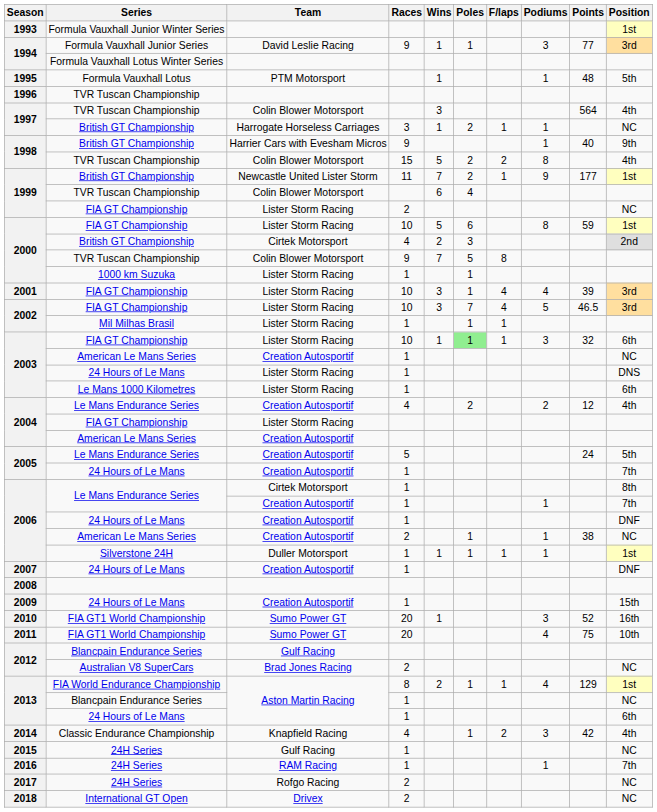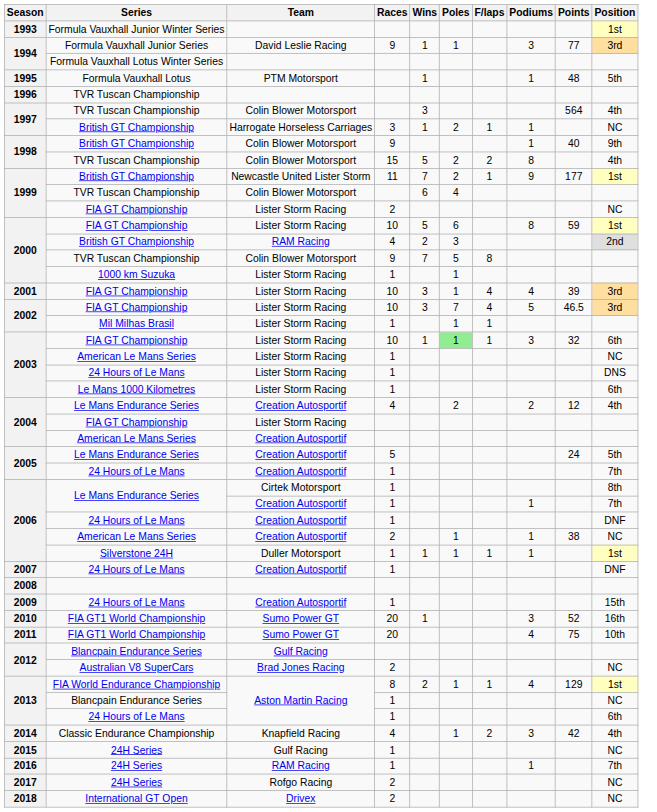 <table class="wikitable" style="font-size: 90%; text-align:center">
 <tr>
 <th>Season</th>
 <th>Series</th>
 <th>Team</th>
 <th>Races</th>
 <th>Wins</th>
 <th>Poles</th>
 <th>F/laps</th>
 <th>Podiums</th>
 <th>Points</th>
 <th>Position</th>
 </tr>
 <tr>
 <th>1993</th>
 <td align="left">Formula Vauxhall Junior Winter Series</td>
 <td align="left"></td>
 <td></td>
 <td></td>
 <td></td>
 <td></td>
 <td></td>
 <td></td>
 <td style="background:#FFFFBF;">1st</td>
 </tr>
 <tr>
 <th rowspan="2">1994</th>
 <td>Formula Vauxhall Junior Series</td>
 <td>David Leslie Racing</td>
 <td>9</td>
 <td>1</td>
 <td>1</td>
 <td></td>
 <td>3</td>
 <td>77</td>
 <td style="background:#FFDF9F;">3rd</td>
 </tr>
 <tr>
 <td>Formula Vauxhall Lotus Winter Series</td>
 <td></td>
 <td></td>
 <td></td>
 <td></td>
 <td></td>
 <td></td>
 <td></td>
 <td></td>
 </tr>
 <tr>
 <th>1995</th>
 <td>Formula Vauxhall Lotus</td>
 <td>PTM Motorsport</td>
 <td></td>
 <td>1</td>
 <td></td>
 <td></td>
 <td>1</td>
 <td>48</td>
 <td>5th</td>
 </tr>
 <tr>
 <th>1996</th>
 <td>TVR Tuscan Championship</td>
 <td></td>
 <td></td>
 <td></td>
 <td></td>
 <td></td>
 <td></td>
 <td></td>
 <td></td>
 </tr>
 <tr>
 <th rowspan="2">1997</th>
 <td>TVR Tuscan Championship</td>
 <td>Colin Blower Motorsport</td>
 <td></td>
 <td>3</td>
 <td></td>
 <td></td>
 <td></td>
 <td>564</td>
 <td>4th</td>
 </tr>
 <tr>
 <td><a href='#'>British GT Championship</a></td>
 <td>Harrogate Horseless Carriages</td>
 <td>3</td>
 <td>1</td>
 <td>2</td>
 <td>1</td>
 <td>1</td>
 <td></td>
 <td>NC</td>
 </tr>
 <tr>
 <th rowspan="2">1998</th>
 <td><a href='#'>British GT Championship</a></td>
-<td>Harrier Cars with Evesham Micros</td>
+<td>Colin Blower Motorsport</td>
 <td>9</td>
 <td></td>
 <td></td>
 <td></td>
 <td>1</td>
 <td>40</td>
 <td>9th</td>
 </tr>
 <tr>
 <td>TVR Tuscan Championship</td>
 <td>Colin Blower Motorsport</td>
 <td>15</td>
 <td>5</td>
 <td>2</td>
 <td>2</td>
 <td>8</td>
 <td></td>
 <td>4th</td>
 </tr>
 <tr>
 <th rowspan="3">1999</th>
 <td><a href='#'>British GT Championship</a></td>
 <td>Newcastle United Lister Storm</td>
 <td>11</td>
 <td>7</td>
 <td>2</td>
 <td>1</td>
 <td>9</td>
 <td>177</td>
 <td style="background:#FFFFBF;">1st</td>
 </tr>
 <tr>
 <td>TVR Tuscan Championship</td>
 <td>Colin Blower Motorsport</td>
 <td></td>
 <td>6</td>
 <td>4</td>
 <td></td>
 <td></td>
 <td></td>
 <td></td>
 </tr>
 <tr>
 <td><a href='#'>FIA GT Championship</a></td>
 <td>Lister Storm Racing</td>
 <td>2</td>
 <td></td>
 <td></td>
 <td></td>
 <td></td>
 <td></td>
 <td>NC</td>
 </tr>
 <tr>
 <th rowspan="4">2000</th>
 <td><a href='#'>FIA GT Championship</a></td>
 <td>Lister Storm Racing</td>
 <td>10</td>
 <td>5</td>
 <td>6</td>
 <td></td>
 <td>8</td>
 <td>59</td>
 <td style="background:#FFFFBF;">1st</td>
 </tr>
 <tr>
 <td><a href='#'>British GT Championship</a></td>
-<td>Cirtek Motorsport</td>
+<td><a href='#'>RAM Racing</a></td>
 <td>4</td>
 <td>2</td>
 <td>3</td>
 <td></td>
 <td></td>
 <td></td>
 <td style="background:#DFDFDF;">2nd</td>
 </tr>
 <tr>
 <td>TVR Tuscan Championship</td>
 <td>Colin Blower Motorsport</td>
 <td>9</td>
 <td>7</td>
 <td>5</td>
 <td>8</td>
 <td></td>
 <td></td>
 <td></td>
 </tr>
 <tr>
 <td><a href='#'>1000 km Suzuka</a></td>
 <td>Lister Storm Racing</td>
 <td>1</td>
 <td></td>
 <td>1</td>
 <td></td>
 <td></td>
 <td></td>
 <td></td>
 </tr>
 <tr>
 <th>2001</th>
 <td><a href='#'>FIA GT Championship</a></td>
 <td>Lister Storm Racing</td>
 <td>10</td>
 <td>3</td>
 <td>1</td>
 <td>4</td>
 <td>4</td>
 <td>39</td>
 <td style="background:#FFDF9F;">3rd</td>
 </tr>
 <tr>
 <th rowspan="2">2002</th>
 <td><a href='#'>FIA GT Championship</a></td>
 <td>Lister Storm Racing</td>
 <td>10</td>
 <td>3</td>
 <td>7</td>
 <td>4</td>
 <td>5</td>
 <td>46.5</td>
 <td style="background:#FFDF9F;">3rd</td>
 </tr>
 <tr>
 <td><a href='#'>Mil Milhas Brasil</a></td>
 <td>Lister Storm Racing</td>
 <td>1</td>
 <td></td>
 <td>1</td>
 <td>1</td>
 <td></td>
 <td></td>
 <td></td>
 </tr>
 <tr>
 <th rowspan="4">2003</th>
 <td><a href='#'>FIA GT Championship</a></td>
 <td>Lister Storm Racing</td>
 <td>10</td>
 <td>1</td>
 <td style="background: lightgreen;">1</td>
 <td>1</td>
 <td>3</td>
 <td>32</td>
 <td>6th</td>
 </tr>
 <tr>
 <td><a href='#'>American Le Mans Series</a></td>
-<td><a href='#'>Creation Autosportif</a></td>
+<td>Lister Storm Racing</td>
 <td>1</td>
 <td></td>
 <td></td>
 <td></td>
 <td></td>
 <td></td>
 <td>NC</td>
 </tr>
 <tr>
 <td><a href='#'>24 Hours of Le Mans</a></td>
 <td>Lister Storm Racing</td>
 <td>1</td>
 <td></td>
 <td></td>
 <td></td>
 <td></td>
 <td></td>
 <td>DNS</td>
 </tr>
 <tr>
 <td><a href='#'>Le Mans 1000 Kilometres</a></td>
 <td>Lister Storm Racing</td>
 <td>1</td>
 <td></td>
 <td></td>
 <td></td>
 <td></td>
 <td></td>
 <td>6th</td>
 </tr>
 <tr>
 <th rowspan="3">2004</th>
 <td><a href='#'>Le Mans Endurance Series</a></td>
 <td><a href='#'>Creation Autosportif</a></td>
 <td>4</td>
 <td></td>
 <td>2</td>
 <td></td>
 <td>2</td>
 <td>12</td>
 <td>4th</td>
 </tr>
 <tr>
 <td><a href='#'>FIA GT Championship</a></td>
 <td>Lister Storm Racing</td>
 <td></td>
 <td></td>
 <td></td>
 <td></td>
 <td></td>
 <td></td>
 <td></td>
 </tr>
 <tr>
 <td><a href='#'>American Le Mans Series</a></td>
 <td><a href='#'>Creation Autosportif</a></td>
 <td></td>
 <td></td>
 <td></td>
 <td></td>
 <td></td>
 <td></td>
 <td></td>
 </tr>
 <tr>
 <th rowspan="2">2005</th>
 <td><a href='#'>Le Mans Endurance Series</a></td>
 <td><a href='#'>Creation Autosportif</a></td>
 <td>5</td>
 <td></td>
 <td></td>
 <td></td>
 <td></td>
 <td>24</td>
 <td>5th</td>
 </tr>
 <tr>
 <td><a href='#'>24 Hours of Le Mans</a></td>
 <td><a href='#'>Creation Autosportif</a></td>
 <td>1</td>
 <td></td>
 <td></td>
 <td></td>
 <td></td>
 <td></td>
 <td>7th</td>
 </tr>
 <tr>
 <th rowspan="5">2006</th>
 <td rowspan="2"><a href='#'>Le Mans Endurance Series</a></td>
 <td>Cirtek Motorsport</td>
 <td>1</td>
 <td></td>
 <td></td>
 <td></td>
 <td></td>
 <td></td>
 <td>8th</td>
 </tr>
 <tr>
 <td><a href='#'>Creation Autosportif</a></td>
 <td>1</td>
 <td></td>
 <td></td>
 <td></td>
 <td>1</td>
 <td></td>
 <td>7th</td>
 </tr>
 <tr>
 <td><a href='#'>24 Hours of Le Mans</a></td>
 <td><a href='#'>Creation Autosportif</a></td>
 <td>1</td>
 <td></td>
 <td></td>
 <td></td>
 <td></td>
 <td></td>
 <td>DNF</td>
 </tr>
 <tr>
 <td><a href='#'>American Le Mans Series</a></td>
 <td><a href='#'>Creation Autosportif</a></td>
 <td>2</td>
 <td></td>
 <td>1</td>
 <td></td>
 <td>1</td>
 <td>38</td>
 <td>NC</td>
 </tr>
 <tr>
 <td><a href='#'>Silverstone 24H</a></td>
 <td>Duller Motorsport</td>
 <td>1</td>
 <td>1</td>
 <td>1</td>
 <td>1</td>
 <td>1</td>
 <td></td>
 <td style="background:#FFFFBF;">1st</td>
 </tr>
 <tr>
 <th>2007</th>
 <td><a href='#'>24 Hours of Le Mans</a></td>
 <td><a href='#'>Creation Autosportif</a></td>
 <td>1</td>
 <td></td>
 <td></td>
 <td></td>
 <td></td>
 <td></td>
 <td>DNF</td>
 </tr>
 <tr>
 <th>2008</th>
 <td></td>
 <td></td>
 <td></td>
 <td></td>
 <td></td>
 <td></td>
 <td></td>
 <td></td>
 <td></td>
 </tr>
 <tr>
 <th>2009</th>
 <td><a href='#'>24 Hours of Le Mans</a></td>
 <td><a href='#'>Creation Autosportif</a></td>
 <td>1</td>
 <td></td>
 <td></td>
 <td></td>
 <td></td>
 <td></td>
 <td>15th</td>
 </tr>
 <tr>
 <th>2010</th>
 <td><a href='#'>FIA GT1 World Championship</a></td>
 <td><a href='#'>Sumo Power GT</a></td>
 <td>20</td>
 <td>1</td>
 <td></td>
 <td></td>
 <td>3</td>
 <td>52</td>
 <td>16th</td>
 </tr>
 <tr>
 <th>2011</th>
 <td><a href='#'>FIA GT1 World Championship</a></td>
 <td><a href='#'>Sumo Power GT</a></td>
 <td>20</td>
 <td></td>
 <td></td>
 <td></td>
 <td>4</td>
 <td>75</td>
 <td>10th</td>
 </tr>
 <tr>
 <th rowspan="2">2012</th>
 <td><a href='#'>Blancpain Endurance Series</a></td>
 <td><a href='#'>Gulf Racing</a></td>
 <td></td>
 <td></td>
 <td></td>
 <td></td>
 <td></td>
 <td></td>
 <td></td>
 </tr>
 <tr>
 <td><a href='#'>Australian V8 SuperCars</a></td>
 <td><a href='#'>Brad Jones Racing</a></td>
 <td>2</td>
 <td></td>
 <td></td>
 <td></td>
 <td></td>
 <td></td>
 <td>NC</td>
 </tr>
 <tr>
 <th rowspan="3">2013</th>
 <td><a href='#'>FIA World Endurance Championship</a></td>
 <td rowspan="3"><a href='#'>Aston Martin Racing</a></td>
 <td>8</td>
 <td>2</td>
 <td>1</td>
 <td>1</td>
 <td>4</td>
 <td>129</td>
 <td style="background:#FFFFBF;">1st</td>
 </tr>
 <tr>
 <td>Blancpain Endurance Series</td>
 <td>1</td>
 <td></td>
 <td></td>
 <td></td>
 <td></td>
 <td></td>
 <td>NC</td>
 </tr>
 <tr>
 <td><a href='#'>24 Hours of Le Mans</a></td>
 <td>1</td>
 <td></td>
 <td></td>
 <td></td>
 <td></td>
 <td></td>
 <td>6th</td>
 </tr>
 <tr>
 <th>2014</th>
 <td>Classic Endurance Championship</td>
 <td>Knapfield Racing</td>
 <td>4</td>
 <td></td>
 <td>1</td>
 <td>2</td>
 <td>3</td>
 <td>42</td>
 <td>4th</td>
 </tr>
 <tr>
 <th>2015</th>
 <td><a href='#'>24H Series</a></td>
 <td>Gulf Racing</td>
 <td>1</td>
 <td></td>
 <td></td>
 <td></td>
 <td></td>
 <td></td>
 <td>NC</td>
 </tr>
 <tr>
 <th>2016</th>
 <td><a href='#'>24H Series</a></td>
 <td><a href='#'>RAM Racing</a></td>
 <td>1</td>
 <td></td>
 <td></td>
 <td></td>
 <td>1</td>
 <td></td>
 <td>7th</td>
 </tr>
 <tr>
 <th>2017</th>
 <td><a href='#'>24H Series</a></td>
 <td>Rofgo Racing</td>
 <td>2</td>
 <td></td>
 <td></td>
 <td></td>
 <td></td>
 <td></td>
 <td>NC</td>
 </tr>
 <tr>
 <th>2018</th>
 <td><a href='#'>International GT Open</a></td>
 <td><a href='#'>Drivex</a></td>
 <td>2</td>
 <td></td>
 <td></td>
 <td></td>
 <td></td>
 <td></td>
 <td>NC</td>
 </tr>
 </table>
